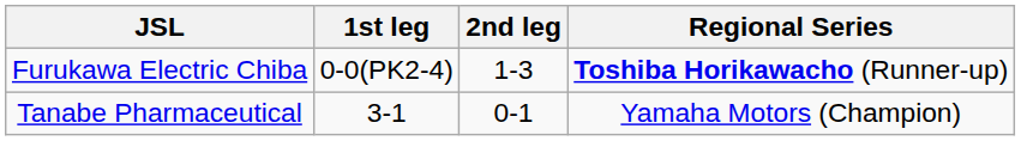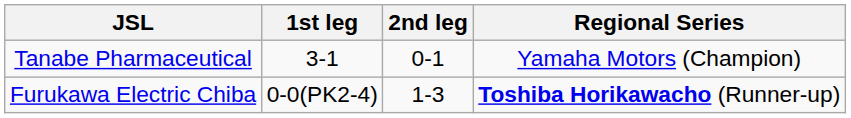 <table class="wikitable">
 <tr align=center>
 <th>JSL</th>
 <th>1st leg</th>
 <th>2nd leg</th>
 <th>Regional Series</th>
 </tr>
 <tr align=center>
+<td><a href='#'>Tanabe Pharmaceutical</a></td>
+<td>3-1</td>
+<td>0-1</td>
+<td><a href='#'>Yamaha Motors</a> (Champion)</td>
+</tr>
+<tr align=center>
 <td><a href='#'>Furukawa Electric Chiba</a></td>
 <td>0-0(PK2-4)</td>
 <td>1-3</td>
 <td><strong><a href='#'>Toshiba Horikawacho</a></strong> (Runner-up)</td>
 </tr>
-<tr align=center>
-<td><a href='#'>Tanabe Pharmaceutical</a></td>
-<td>3-1</td>
-<td>0-1</td>
-<td><a href='#'>Yamaha Motors</a> (Champion)</td>
-</tr>
 </table>
